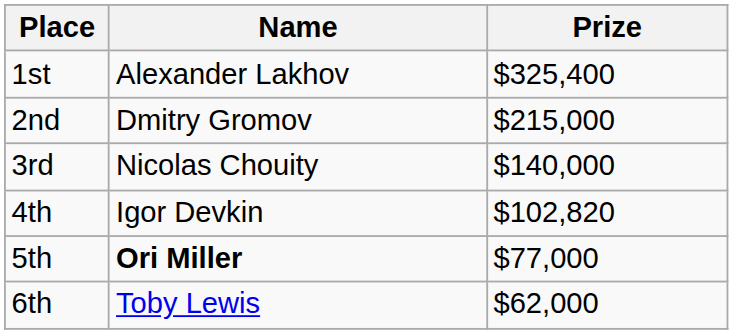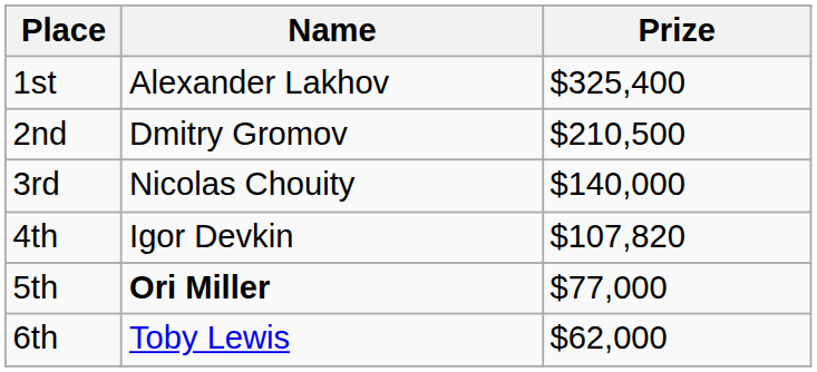 <table class="wikitable">
 <tr>
 <th style="width:50px;">Place</th>
 <th style="width:200px;">Name</th>
 <th style="width:125px;">Prize</th>
 </tr>
 <tr>
 <td>1st</td>
 <td> Alexander Lakhov</td>
 <td>$325,400</td>
 </tr>
 <tr>
 <td>2nd</td>
 <td> Dmitry Gromov</td>
-<td>$215,000</td>
+<td>$210,500</td>
 </tr>
 <tr>
 <td>3rd</td>
 <td> Nicolas Chouity</td>
 <td>$140,000</td>
 </tr>
 <tr>
 <td>4th</td>
 <td> Igor Devkin</td>
-<td>$102,820</td>
+<td>$107,820</td>
 </tr>
 <tr>
 <td>5th</td>
 <td><strong> Ori Miller</strong></td>
 <td>$77,000</td>
 </tr>
 <tr>
 <td>6th</td>
 <td> <a href='#'>Toby Lewis</a></td>
 <td>$62,000</td>
 </tr>
 </table>
